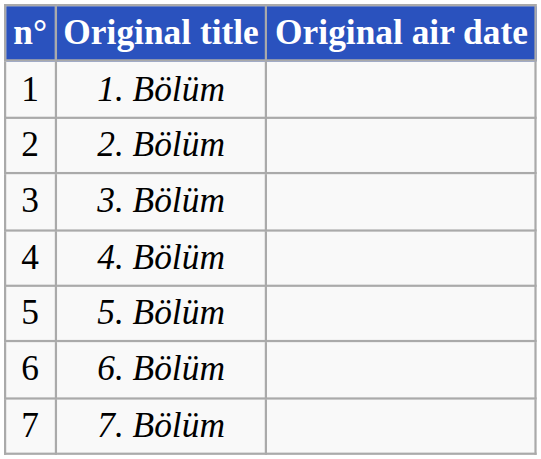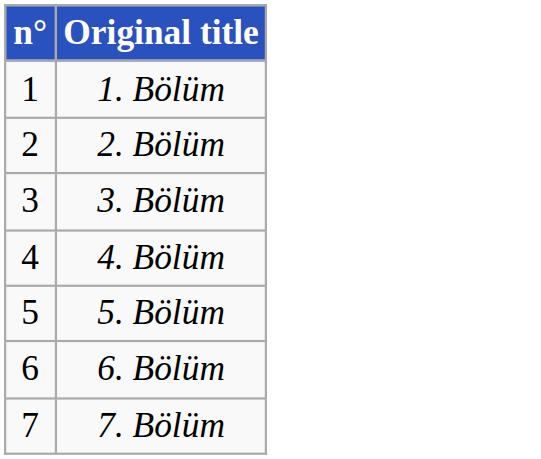 <table class="wikitable" style="text-align:center">
 <tr>
 <th style="background:#2A52BE; color:#ffffff;">n°</th>
 <th style="background:#2A52BE; color:#ffffff;">Original title</th>
-<th style="background:#2A52BE; color:#ffffff;">Original air date</th>
 </tr>
 <tr>
 <td>1</td>
 <td><em>1. Bölüm</em></td>
-<td></td>
 </tr>
 <tr>
 <td>2</td>
 <td><em>2. Bölüm</em></td>
-<td></td>
 </tr>
 <tr>
 <td>3</td>
 <td><em>3. Bölüm</em></td>
-<td></td>
 </tr>
 <tr>
 <td>4</td>
 <td><em>4. Bölüm</em></td>
-<td></td>
 </tr>
 <tr>
 <td>5</td>
 <td><em>5. Bölüm</em></td>
-<td></td>
 </tr>
 <tr>
 <td>6</td>
 <td><em>6. Bölüm</em></td>
-<td></td>
 </tr>
 <tr>
 <td>7</td>
 <td><em>7. Bölüm</em></td>
-<td></td>
 </tr>
 </table>
